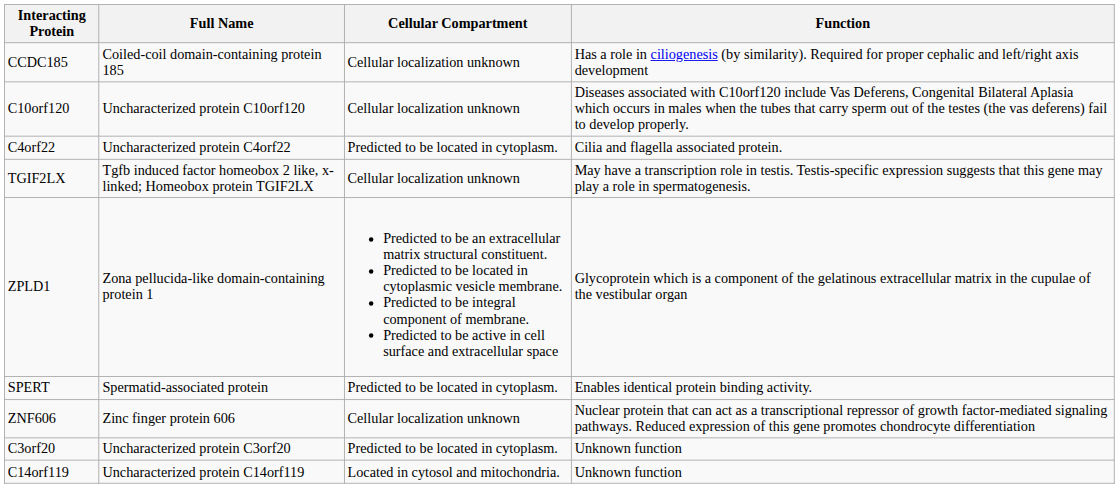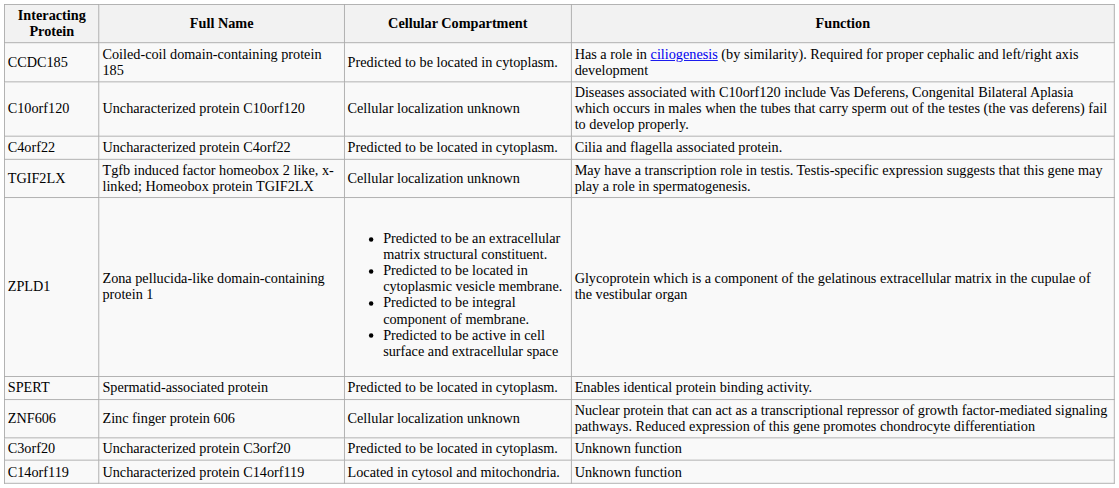 <table class="wikitable">
 <tr>
 <th>Interacting Protein</th>
 <th>Full Name</th>
 <th>Cellular Compartment</th>
 <th>Function</th>
 </tr>
 <tr>
 <td>CCDC185</td>
 <td>Coiled-coil domain-containing protein 185</td>
-<td>Cellular localization unknown</td>
+<td>Predicted to be located in cytoplasm.</td>
 <td>Has a role in <a href='#'>ciliogenesis</a> (by similarity). Required for proper cephalic and left/right axis development</td>
 </tr>
 <tr>
 <td>C10orf120</td>
 <td>Uncharacterized protein C10orf120</td>
 <td>Cellular localization unknown</td>
 <td>Diseases associated with C10orf120 include Vas Deferens, Congenital Bilateral Aplasia which occurs in males when the tubes that carry sperm out of the testes (the vas deferens) fail to develop properly.</td>
 </tr>
 <tr>
 <td>C4orf22</td>
 <td>Uncharacterized protein C4orf22</td>
 <td>Predicted to be located in cytoplasm.</td>
 <td>Cilia and flagella associated protein.</td>
 </tr>
 <tr>
 <td>TGIF2LX</td>
 <td>Tgfb induced factor homeobox 2 like, x-linked; Homeobox protein TGIF2LX</td>
 <td>Cellular localization unknown</td>
 <td>May have a transcription role in testis. Testis-specific expression suggests that this gene may play a role in spermatogenesis.</td>
 </tr>
 <tr>
 <td>ZPLD1</td>
 <td>Zona pellucida-like domain-containing protein 1</td>
 <td><br><ul><li>Predicted to be an extracellular matrix structural constituent.</li><li>Predicted to be located in cytoplasmic vesicle membrane.</li><li>Predicted to be integral component of membrane.</li><li>Predicted to be active in cell surface and extracellular space</li></ul></td>
 <td>Glycoprotein which is a component of the gelatinous extracellular matrix in the cupulae of the vestibular organ</td>
 </tr>
 <tr>
 <td>SPERT</td>
 <td>Spermatid-associated protein</td>
 <td>Predicted to be located in cytoplasm.</td>
 <td>Enables identical protein binding activity.</td>
 </tr>
 <tr>
 <td>ZNF606</td>
 <td>Zinc finger protein 606</td>
 <td>Cellular localization unknown</td>
 <td>Nuclear protein that can act as a transcriptional repressor of growth factor-mediated signaling pathways. Reduced expression of this gene promotes chondrocyte differentiation</td>
 </tr>
 <tr>
 <td>C3orf20</td>
 <td>Uncharacterized protein C3orf20</td>
 <td>Predicted to be located in cytoplasm.</td>
 <td>Unknown function</td>
 </tr>
 <tr>
 <td>C14orf119</td>
 <td>Uncharacterized protein C14orf119</td>
 <td>Located in cytosol and mitochondria.</td>
 <td>Unknown function</td>
 </tr>
 </table>
